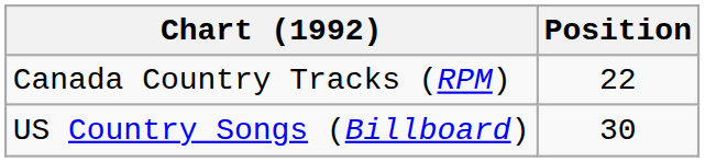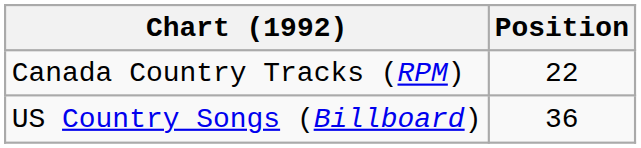 <table class="wikitable sortable">
 <tr>
 <th scope="col">Chart (1992)</th>
 <th scope="col">Position</th>
 </tr>
 <tr>
 <td>Canada Country Tracks (<em><a href='#'>RPM</a></em>)</td>
 <td align="center">22</td>
 </tr>
 <tr>
 <td>US <a href='#'>Country Songs</a> (<em><a href='#'>Billboard</a></em>)</td>
-<td align="center">30</td>
+<td align="center">36</td>
 </tr>
 </table>
